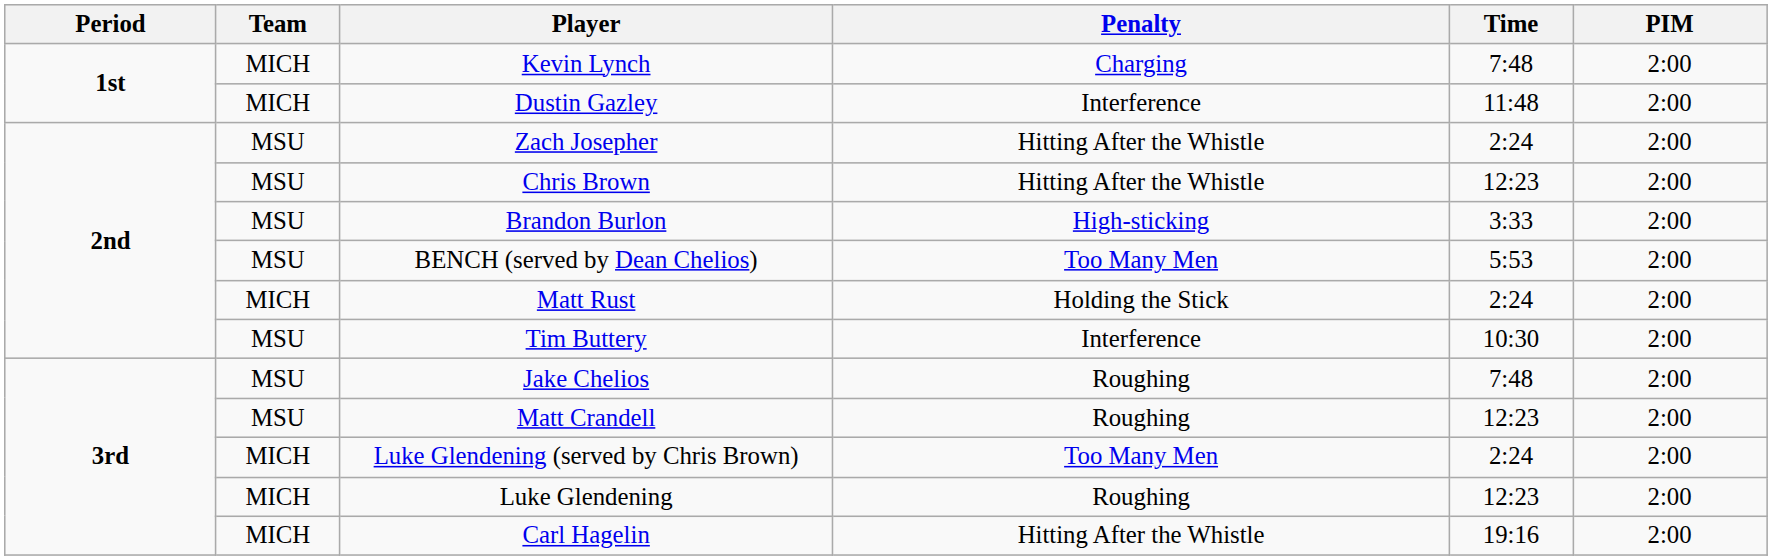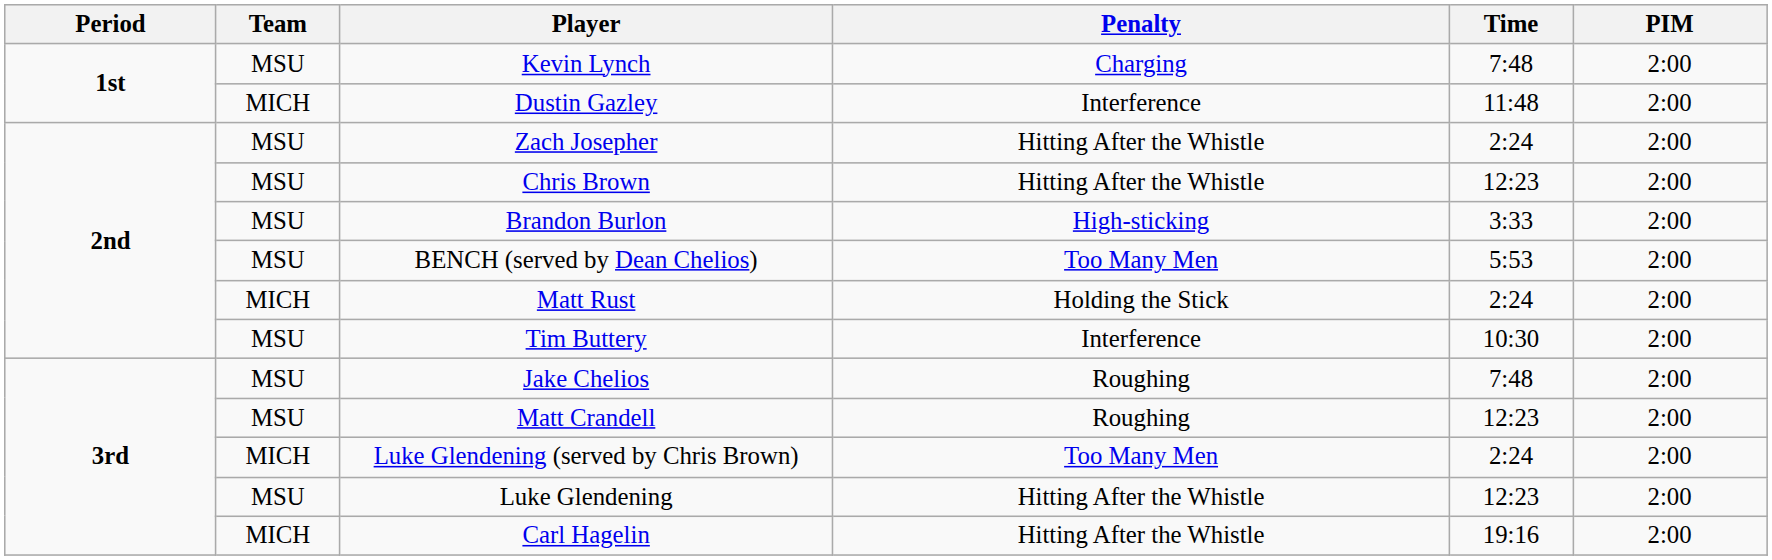 <table width="90%" class="wikitable">
 <tr>
 <th width="12%">Period</th>
 <th width="7%">Team</th>
 <th width="28%">Player</th>
 <th width="35%"><a href='#'>Penalty</a></th>
 <th width="7%">Time</th>
 <th width="11%">PIM</th>
 </tr>
 <tr>
 <td align=center rowspan="2"><strong>1st</strong></td>
-<td align=center>MICH</td>
+<td align=center>MSU</td>
 <td align=center><a href='#'>Kevin Lynch</a></td>
 <td align=center><a href='#'>Charging</a></td>
 <td align=center>7:48</td>
 <td align=center>2:00</td>
 </tr>
 <tr>
 <td align=center>MICH</td>
 <td align=center><a href='#'>Dustin Gazley</a></td>
 <td align=center>Interference</td>
 <td align=center>11:48</td>
 <td align=center>2:00</td>
 </tr>
 <tr>
 <td align=center rowspan="6"><strong>2nd</strong></td>
 <td align=center>MSU</td>
 <td align=center><a href='#'>Zach Josepher</a></td>
 <td align=center>Hitting After the Whistle</td>
 <td align=center>2:24</td>
 <td align=center>2:00</td>
 </tr>
 <tr>
 <td align=center>MSU</td>
 <td align=center><a href='#'>Chris Brown</a></td>
 <td align=center>Hitting After the Whistle</td>
 <td align=center>12:23</td>
 <td align=center>2:00</td>
 </tr>
 <tr>
 <td align=center>MSU</td>
 <td align=center><a href='#'>Brandon Burlon</a></td>
 <td align=center><a href='#'>High-sticking</a></td>
 <td align=center>3:33</td>
 <td align=center>2:00</td>
 </tr>
 <tr>
 <td align=center>MSU</td>
 <td align=center>BENCH (served by <a href='#'>Dean Chelios</a>)</td>
 <td align=center><a href='#'>Too Many Men</a></td>
 <td align=center>5:53</td>
 <td align=center>2:00</td>
 </tr>
 <tr>
 <td align=center>MICH</td>
 <td align=center><a href='#'>Matt Rust</a></td>
 <td align=center>Holding the Stick</td>
 <td align=center>2:24</td>
 <td align=center>2:00</td>
 </tr>
 <tr>
 <td align=center>MSU</td>
 <td align=center><a href='#'>Tim Buttery</a></td>
 <td align=center>Interference</td>
 <td align=center>10:30</td>
 <td align=center>2:00</td>
 </tr>
 <tr>
 <td align=center rowspan="5"><strong>3rd</strong></td>
 <td align=center>MSU</td>
 <td align=center><a href='#'>Jake Chelios</a></td>
 <td align=center>Roughing</td>
 <td align=center>7:48</td>
 <td align=center>2:00</td>
 </tr>
 <tr>
 <td align=center>MSU</td>
 <td align=center><a href='#'>Matt Crandell</a></td>
 <td align=center>Roughing</td>
 <td align=center>12:23</td>
 <td align=center>2:00</td>
 </tr>
 <tr>
 <td align=center>MICH</td>
 <td align=center><a href='#'>Luke Glendening</a> (served by Chris Brown)</td>
 <td align=center><a href='#'>Too Many Men</a></td>
 <td align=center>2:24</td>
 <td align=center>2:00</td>
 </tr>
 <tr>
-<td align=center>MICH</td>
+<td align=center>MSU</td>
 <td align=center>Luke Glendening</td>
-<td align=center>Roughing</td>
+<td align=center>Hitting After the Whistle</td>
 <td align=center>12:23</td>
 <td align=center>2:00</td>
 </tr>
 <tr>
 <td align=center>MICH</td>
 <td align=center><a href='#'>Carl Hagelin</a></td>
 <td align=center>Hitting After the Whistle</td>
 <td align=center>19:16</td>
 <td align=center>2:00</td>
 </tr>
 </table>
